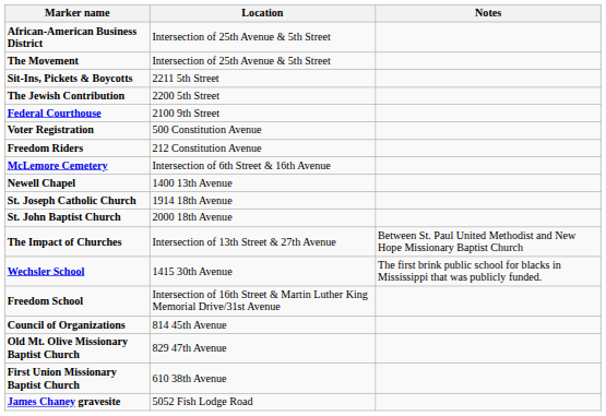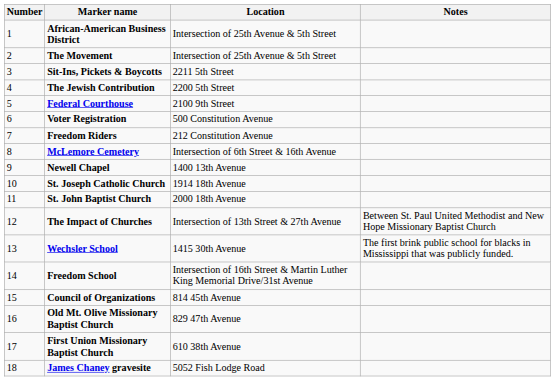 <table class="wikitable">
 <tr>
+<th>Number</th>
 <th>Marker name</th>
 <th>Location</th>
 <th>Notes</th>
 </tr>
 <tr>
+<td>1</td>
 <td><strong>African-American Business District</strong></td>
 <td>Intersection of 25th Avenue & 5th Street</td>
 <td></td>
 </tr>
 <tr>
+<td>2</td>
 <td><strong>The Movement</strong></td>
 <td>Intersection of 25th Avenue & 5th Street</td>
 <td></td>
 </tr>
 <tr>
+<td>3</td>
 <td><strong>Sit-Ins, Pickets & Boycotts</strong></td>
 <td>2211 5th Street</td>
 <td></td>
 </tr>
 <tr>
+<td>4</td>
 <td><strong>The Jewish Contribution</strong></td>
 <td>2200 5th Street</td>
 <td></td>
 </tr>
 <tr>
+<td>5</td>
 <td><strong><a href='#'>Federal Courthouse</a></strong></td>
 <td>2100 9th Street</td>
 <td></td>
 </tr>
 <tr>
+<td>6</td>
 <td><strong>Voter Registration</strong></td>
 <td>500 Constitution Avenue</td>
 <td></td>
 </tr>
 <tr>
+<td>7</td>
 <td><strong>Freedom Riders</strong></td>
 <td>212 Constitution Avenue</td>
 <td></td>
 </tr>
 <tr>
+<td>8</td>
 <td><strong><a href='#'>McLemore Cemetery</a></strong></td>
 <td>Intersection of 6th Street & 16th Avenue</td>
 <td></td>
 </tr>
 <tr>
+<td>9</td>
 <td><strong>Newell Chapel</strong></td>
 <td>1400 13th Avenue</td>
 <td></td>
 </tr>
 <tr>
+<td>10</td>
 <td><strong>St. Joseph Catholic Church</strong></td>
 <td>1914 18th Avenue</td>
 <td></td>
 </tr>
 <tr>
+<td>11</td>
 <td><strong>St. John Baptist Church</strong></td>
 <td>2000 18th Avenue</td>
 <td></td>
 </tr>
 <tr>
+<td>12</td>
 <td><strong>The Impact of Churches</strong></td>
 <td>Intersection of 13th Street & 27th Avenue</td>
 <td>Between St. Paul United Methodist and New Hope Missionary Baptist Church</td>
 </tr>
 <tr>
+<td>13</td>
 <td><strong><a href='#'>Wechsler School</a></strong></td>
 <td>1415 30th Avenue</td>
 <td>The first brink public school for blacks in Mississippi that was publicly funded.</td>
 </tr>
 <tr>
+<td>14</td>
 <td><strong>Freedom School</strong></td>
 <td>Intersection of 16th Street & Martin Luther King Memorial Drive/31st Avenue</td>
 <td></td>
 </tr>
 <tr>
+<td>15</td>
 <td><strong>Council of Organizations</strong></td>
 <td>814 45th Avenue</td>
 <td></td>
 </tr>
 <tr>
+<td>16</td>
 <td><strong>Old Mt. Olive Missionary Baptist Church</strong></td>
 <td>829 47th Avenue</td>
 <td></td>
 </tr>
 <tr>
+<td>17</td>
 <td><strong>First Union Missionary Baptist Church</strong></td>
 <td>610 38th Avenue</td>
 <td></td>
 </tr>
 <tr>
+<td>18</td>
 <td><strong><a href='#'>James Chaney</a> gravesite</strong></td>
 <td>5052 Fish Lodge Road</td>
 <td></td>
 </tr>
 </table>
